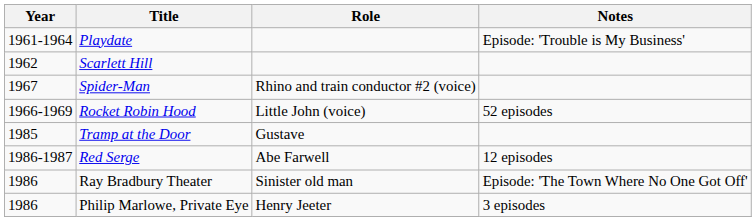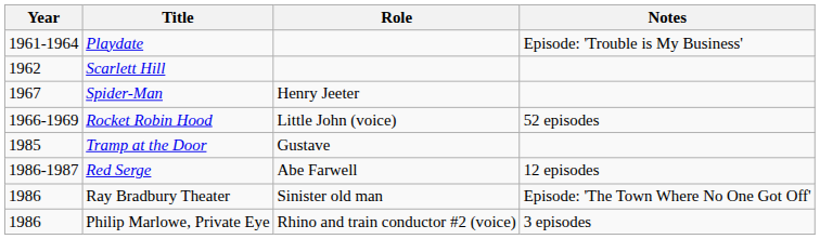 <table class="wikitable sortable">
 <tr>
 <th>Year</th>
 <th>Title</th>
 <th>Role</th>
 <th class="unsortable">Notes</th>
 </tr>
 <tr>
 <td>1961-1964</td>
 <td><em><a href='#'>Playdate</a></em></td>
 <td></td>
 <td>Episode: 'Trouble is My Business'</td>
 </tr>
 <tr>
 <td>1962</td>
 <td><em><a href='#'>Scarlett Hill</a></em></td>
 <td></td>
 <td></td>
 </tr>
 <tr>
 <td>1967</td>
 <td><em><a href='#'>Spider-Man</a> </em></td>
-<td>Rhino and train conductor #2 (voice)</td>
+<td>Henry Jeeter</td>
 <td></td>
 </tr>
 <tr>
 <td>1966-1969</td>
 <td><em><a href='#'>Rocket Robin Hood</a></em></td>
 <td>Little John (voice)</td>
 <td>52 episodes</td>
 </tr>
 <tr>
 <td>1985</td>
 <td><em><a href='#'>Tramp at the Door</a></em></td>
 <td>Gustave</td>
 <td></td>
 </tr>
 <tr>
 <td>1986-1987</td>
 <td><em><a href='#'>Red Serge</a></em></td>
 <td>Abe Farwell</td>
 <td>12 episodes</td>
 </tr>
 <tr>
 <td>1986</td>
 <td>Ray Bradbury Theater</td>
 <td>Sinister old man</td>
 <td>Episode: 'The Town Where No One Got Off'</td>
 </tr>
 <tr>
 <td>1986</td>
 <td>Philip Marlowe, Private Eye</td>
-<td>Henry Jeeter</td>
+<td>Rhino and train conductor #2 (voice)</td>
 <td>3 episodes</td>
 </tr>
 </table>
